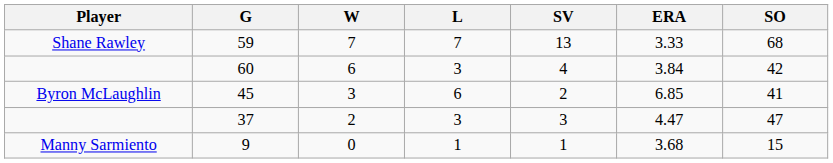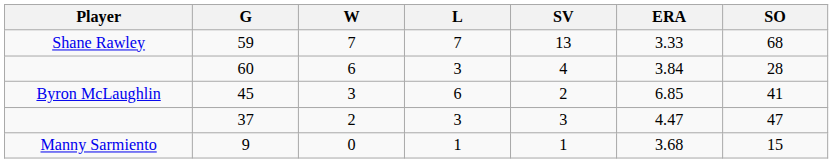 <table class="wikitable sortable">
 <tr>
 <th bgcolor="#DDDDFF" width="16%">Player</th>
 <th bgcolor="#DDDDFF" width="9%">G</th>
 <th bgcolor="#DDDDFF" width="9%">W</th>
 <th bgcolor="#DDDDFF" width="9%">L</th>
 <th bgcolor="#DDDDFF" width="9%">SV</th>
 <th bgcolor="#DDDDFF" width="9%">ERA</th>
 <th bgcolor="#DDDDFF" width="9%">SO</th>
 </tr>
 <tr align="center">
 <td><a href='#'>Shane Rawley</a></td>
 <td>59</td>
 <td>7</td>
 <td>7</td>
 <td>13</td>
 <td>3.33</td>
 <td>68</td>
 </tr>
 <tr align=center>
 <td></td>
 <td>60</td>
 <td>6</td>
 <td>3</td>
 <td>4</td>
 <td>3.84</td>
-<td>42</td>
+<td>28</td>
 </tr>
 <tr align="center">
 <td><a href='#'>Byron McLaughlin</a></td>
 <td>45</td>
 <td>3</td>
 <td>6</td>
 <td>2</td>
 <td>6.85</td>
 <td>41</td>
 </tr>
 <tr align=center>
 <td></td>
 <td>37</td>
 <td>2</td>
 <td>3</td>
 <td>3</td>
 <td>4.47</td>
 <td>47</td>
 </tr>
 <tr align="center">
 <td><a href='#'>Manny Sarmiento</a></td>
 <td>9</td>
 <td>0</td>
 <td>1</td>
 <td>1</td>
 <td>3.68</td>
 <td>15</td>
 </tr>
 </table>
